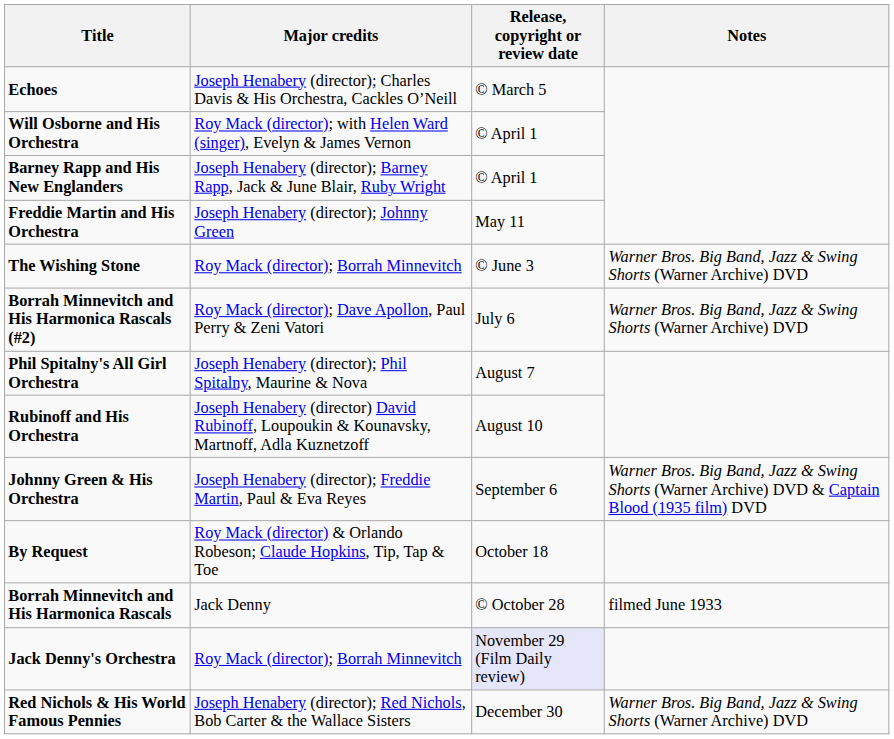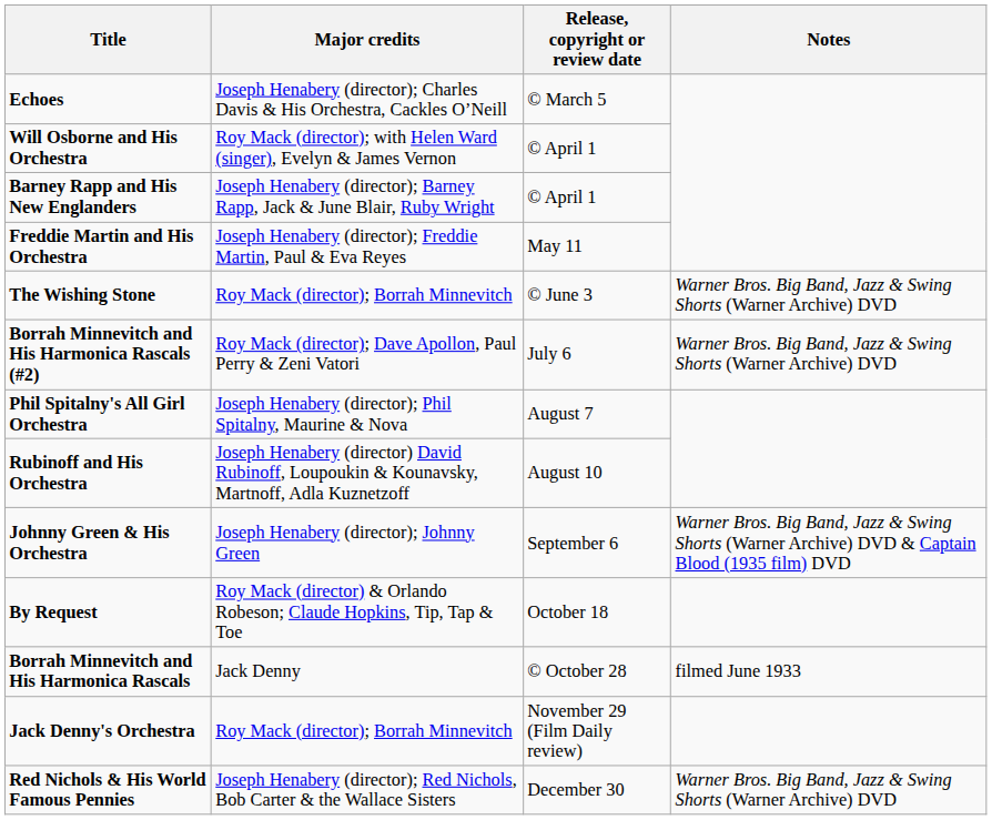 <table class="wikitable sortable" border="1">
 <tr>
 <th>Title</th>
 <th>Major credits</th>
 <th>Release, copyright or review date</th>
 <th>Notes</th>
 </tr>
 <tr>
 <td><strong>Echoes</strong></td>
 <td><a href='#'>Joseph Henabery</a> (director); Charles Davis & His Orchestra, Cackles O’Neill</td>
 <td>© March 5</td>
 </tr>
 <tr>
 <td><strong>Will Osborne and His Orchestra</strong></td>
 <td><a href='#'>Roy Mack (director)</a>; with <a href='#'>Helen Ward (singer)</a>, Evelyn & James Vernon</td>
 <td>© April 1</td>
 </tr>
 <tr>
 <td><strong>Barney Rapp and His New Englanders</strong></td>
 <td><a href='#'>Joseph Henabery</a> (director); <a href='#'>Barney Rapp</a>, Jack & June Blair, <a href='#'>Ruby Wright</a></td>
 <td>© April 1</td>
 </tr>
 <tr>
 <td><strong>Freddie Martin and His Orchestra</strong></td>
-<td><a href='#'>Joseph Henabery</a> (director); <a href='#'>Johnny Green</a></td>
+<td><a href='#'>Joseph Henabery</a> (director); <a href='#'>Freddie Martin</a>, Paul & Eva Reyes</td>
 <td>May 11</td>
 </tr>
 <tr>
 <td><strong>The Wishing Stone</strong></td>
 <td><a href='#'>Roy Mack (director)</a>; <a href='#'>Borrah Minnevitch</a></td>
 <td>© June 3</td>
 <td><em>Warner Bros. Big Band, Jazz & Swing Shorts</em> (Warner Archive) DVD</td>
 </tr>
 <tr>
 <td><strong>Borrah Minnevitch and His Harmonica Rascals (#2)</strong></td>
 <td><a href='#'>Roy Mack (director)</a>; <a href='#'>Dave Apollon</a>, Paul Perry & Zeni Vatori</td>
 <td>July 6</td>
 <td><em>Warner Bros. Big Band, Jazz & Swing Shorts</em> (Warner Archive) DVD</td>
 </tr>
 <tr>
 <td><strong>Phil Spitalny's All Girl Orchestra</strong></td>
 <td><a href='#'>Joseph Henabery</a> (director); <a href='#'>Phil Spitalny</a>, Maurine & Nova</td>
 <td>August 7</td>
 </tr>
 <tr>
 <td><strong>Rubinoff and His Orchestra</strong></td>
 <td><a href='#'>Joseph Henabery</a> (director) <a href='#'>David Rubinoff</a>, Loupoukin & Kounavsky, Martnoff, Adla Kuznetzoff</td>
 <td>August 10</td>
 </tr>
 <tr>
 <td><strong>Johnny Green & His Orchestra</strong></td>
-<td><a href='#'>Joseph Henabery</a> (director); <a href='#'>Freddie Martin</a>, Paul & Eva Reyes</td>
+<td><a href='#'>Joseph Henabery</a> (director); <a href='#'>Johnny Green</a></td>
 <td>September 6</td>
 <td><em>Warner Bros. Big Band, Jazz & Swing Shorts</em> (Warner Archive) DVD & <a href='#'>Captain Blood (1935 film)</a> DVD</td>
 </tr>
 <tr>
 <td><strong>By Request</strong></td>
 <td><a href='#'>Roy Mack (director)</a> & Orlando Robeson; <a href='#'>Claude Hopkins</a>, Tip, Tap & Toe</td>
 <td>October 18</td>
 </tr>
 <tr>
 <td><strong>Borrah Minnevitch and His Harmonica Rascals</strong></td>
 <td>Jack Denny</td>
 <td>© October 28</td>
 <td>filmed June 1933</td>
 </tr>
 <tr>
 <td><strong>Jack Denny's Orchestra</strong></td>
 <td><a href='#'>Roy Mack (director)</a>; <a href='#'>Borrah Minnevitch</a></td>
-<td style="background: lavender;">November 29 (Film Daily review)</td>
+<td>November 29 (Film Daily review)</td>
 </tr>
 <tr>
 <td><strong>Red Nichols & His World Famous Pennies</strong></td>
 <td><a href='#'>Joseph Henabery</a> (director); <a href='#'>Red Nichols</a>, Bob Carter & the Wallace Sisters</td>
 <td>December 30</td>
 <td><em>Warner Bros. Big Band, Jazz & Swing Shorts</em> (Warner Archive) DVD</td>
 </tr>
 </table>
